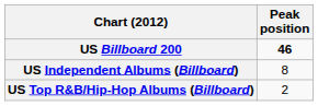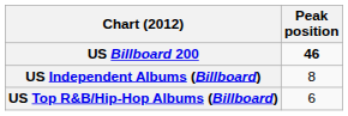 <table class="wikitable sortable plainrowheaders">
 <tr>
 <th scope="col">Chart (2012)</th>
 <th scope="col">Peak<br>position</th>
 </tr>
 <tr>
 <th scope="row">US <a href='#'><em>Billboard</em> 200</a></th>
 <td style="text-align:center;"><strong>46</strong></td>
 </tr>
 <tr>
 <th scope="row">US <a href='#'>Independent Albums</a> (<em><a href='#'>Billboard</a></em>)</th>
 <td style="text-align:center;">8</td>
 </tr>
 <tr>
 <th scope="row">US <a href='#'>Top R&B/Hip-Hop Albums</a> (<em><a href='#'>Billboard</a></em>)</th>
-<td style="text-align:center;">2</td>
+<td style="text-align:center;">6</td>
 </tr>
 </table>
